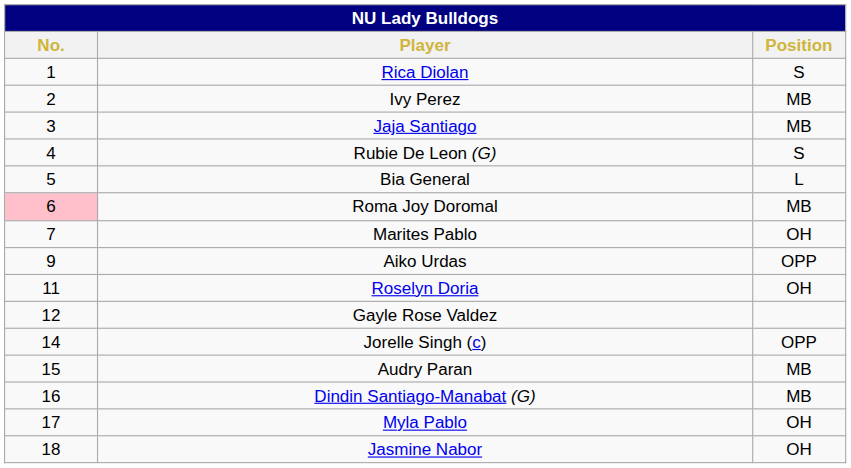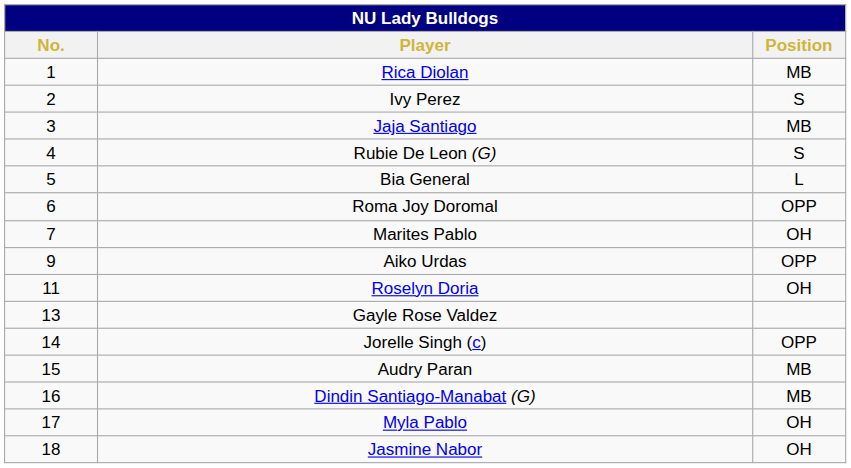 <table class="wikitable sortable" style="font-size:95%; text-align:left;">
 <tr>
 <th colspan="7" style= "background:#000080; color: white; text-align: center"><strong>NU Lady Bulldogs</strong></th>
 </tr>
 <tr style="background:#FFFFFF; color:#CFB53B">
 <th style= "align=center; width:5em;">No.</th>
 <th style= "align=center;width:38em;">Player</th>
 <th style= "align=center; width:5em;">Position</th>
 </tr>
 <tr align=center>
 <td>1</td>
 <td><a href='#'>Rica Diolan</a></td>
-<td>S</td>
+<td>MB</td>
 </tr>
 <tr align=center>
 <td>2</td>
 <td>Ivy Perez</td>
-<td>MB</td>
+<td>S</td>
 </tr>
 <tr align=center>
 <td>3</td>
 <td><a href='#'>Jaja Santiago</a></td>
 <td>MB</td>
 </tr>
 <tr align=center>
 <td>4</td>
 <td>Rubie De Leon <em>(G)</em></td>
 <td>S</td>
 </tr>
 <tr align=center>
 <td>5</td>
 <td>Bia General</td>
 <td>L</td>
 </tr>
 <tr align=center>
-<td style="background: pink;">6</td>
+<td>6</td>
 <td>Roma Joy Doromal</td>
-<td>MB</td>
+<td>OPP</td>
 </tr>
 <tr align=center>
 <td>7</td>
 <td>Marites Pablo</td>
 <td>OH</td>
 </tr>
 <tr align=center>
 <td>9</td>
 <td>Aiko Urdas</td>
 <td>OPP</td>
 </tr>
 <tr align=center>
 <td>11</td>
 <td><a href='#'>Roselyn Doria</a></td>
 <td>OH</td>
 </tr>
 <tr align=center>
-<td>12</td>
+<td>13</td>
 <td>Gayle Rose Valdez</td>
 <td></td>
 </tr>
 <tr align=center>
 <td>14</td>
 <td>Jorelle Singh (<a href='#'>c</a>)</td>
 <td>OPP</td>
 </tr>
 <tr align=center>
 <td>15</td>
 <td>Audry Paran</td>
 <td>MB</td>
 </tr>
 <tr align=center>
 <td>16</td>
 <td><a href='#'>Dindin Santiago-Manabat</a> <em>(G)</em></td>
 <td>MB</td>
 </tr>
 <tr align=center>
 <td>17</td>
 <td><a href='#'>Myla Pablo</a></td>
 <td>OH</td>
 </tr>
 <tr align=center>
 <td>18</td>
 <td><a href='#'>Jasmine Nabor</a></td>
 <td>OH</td>
 </tr>
 </table>
